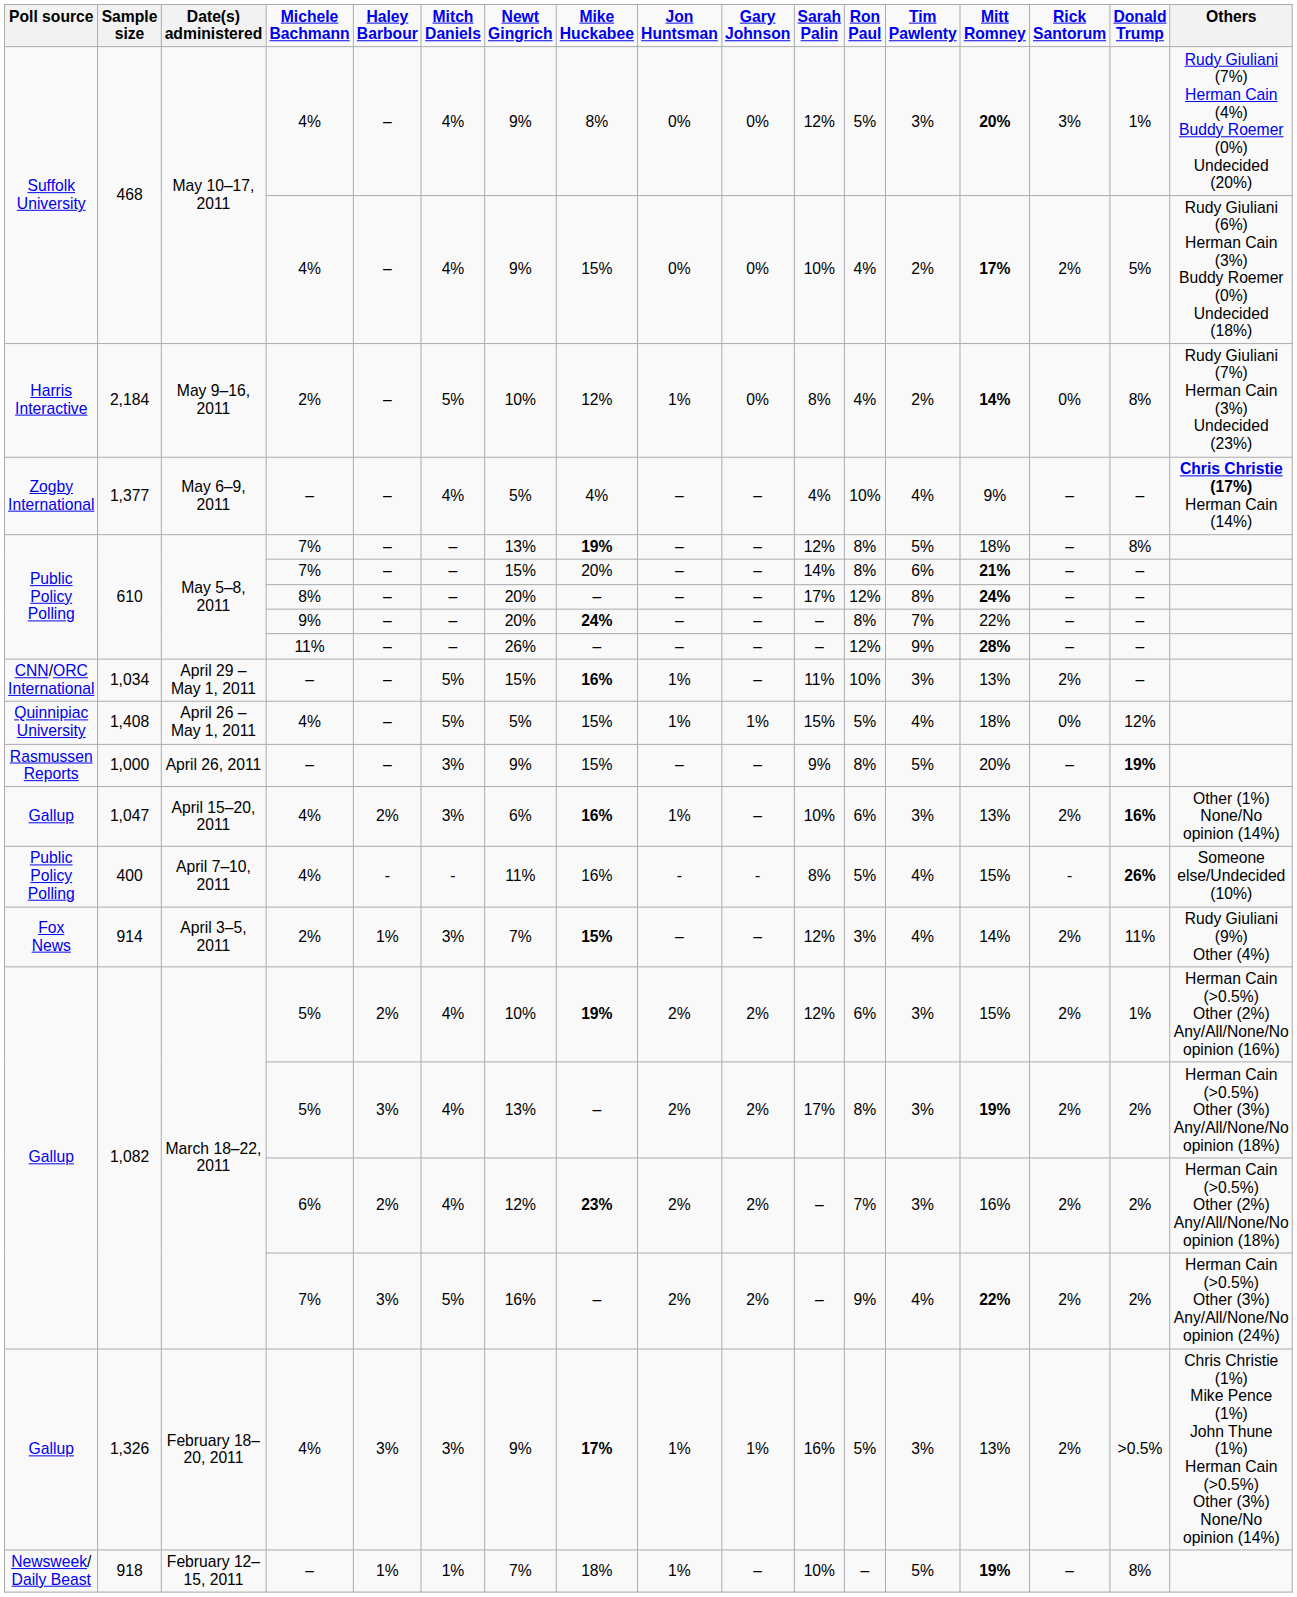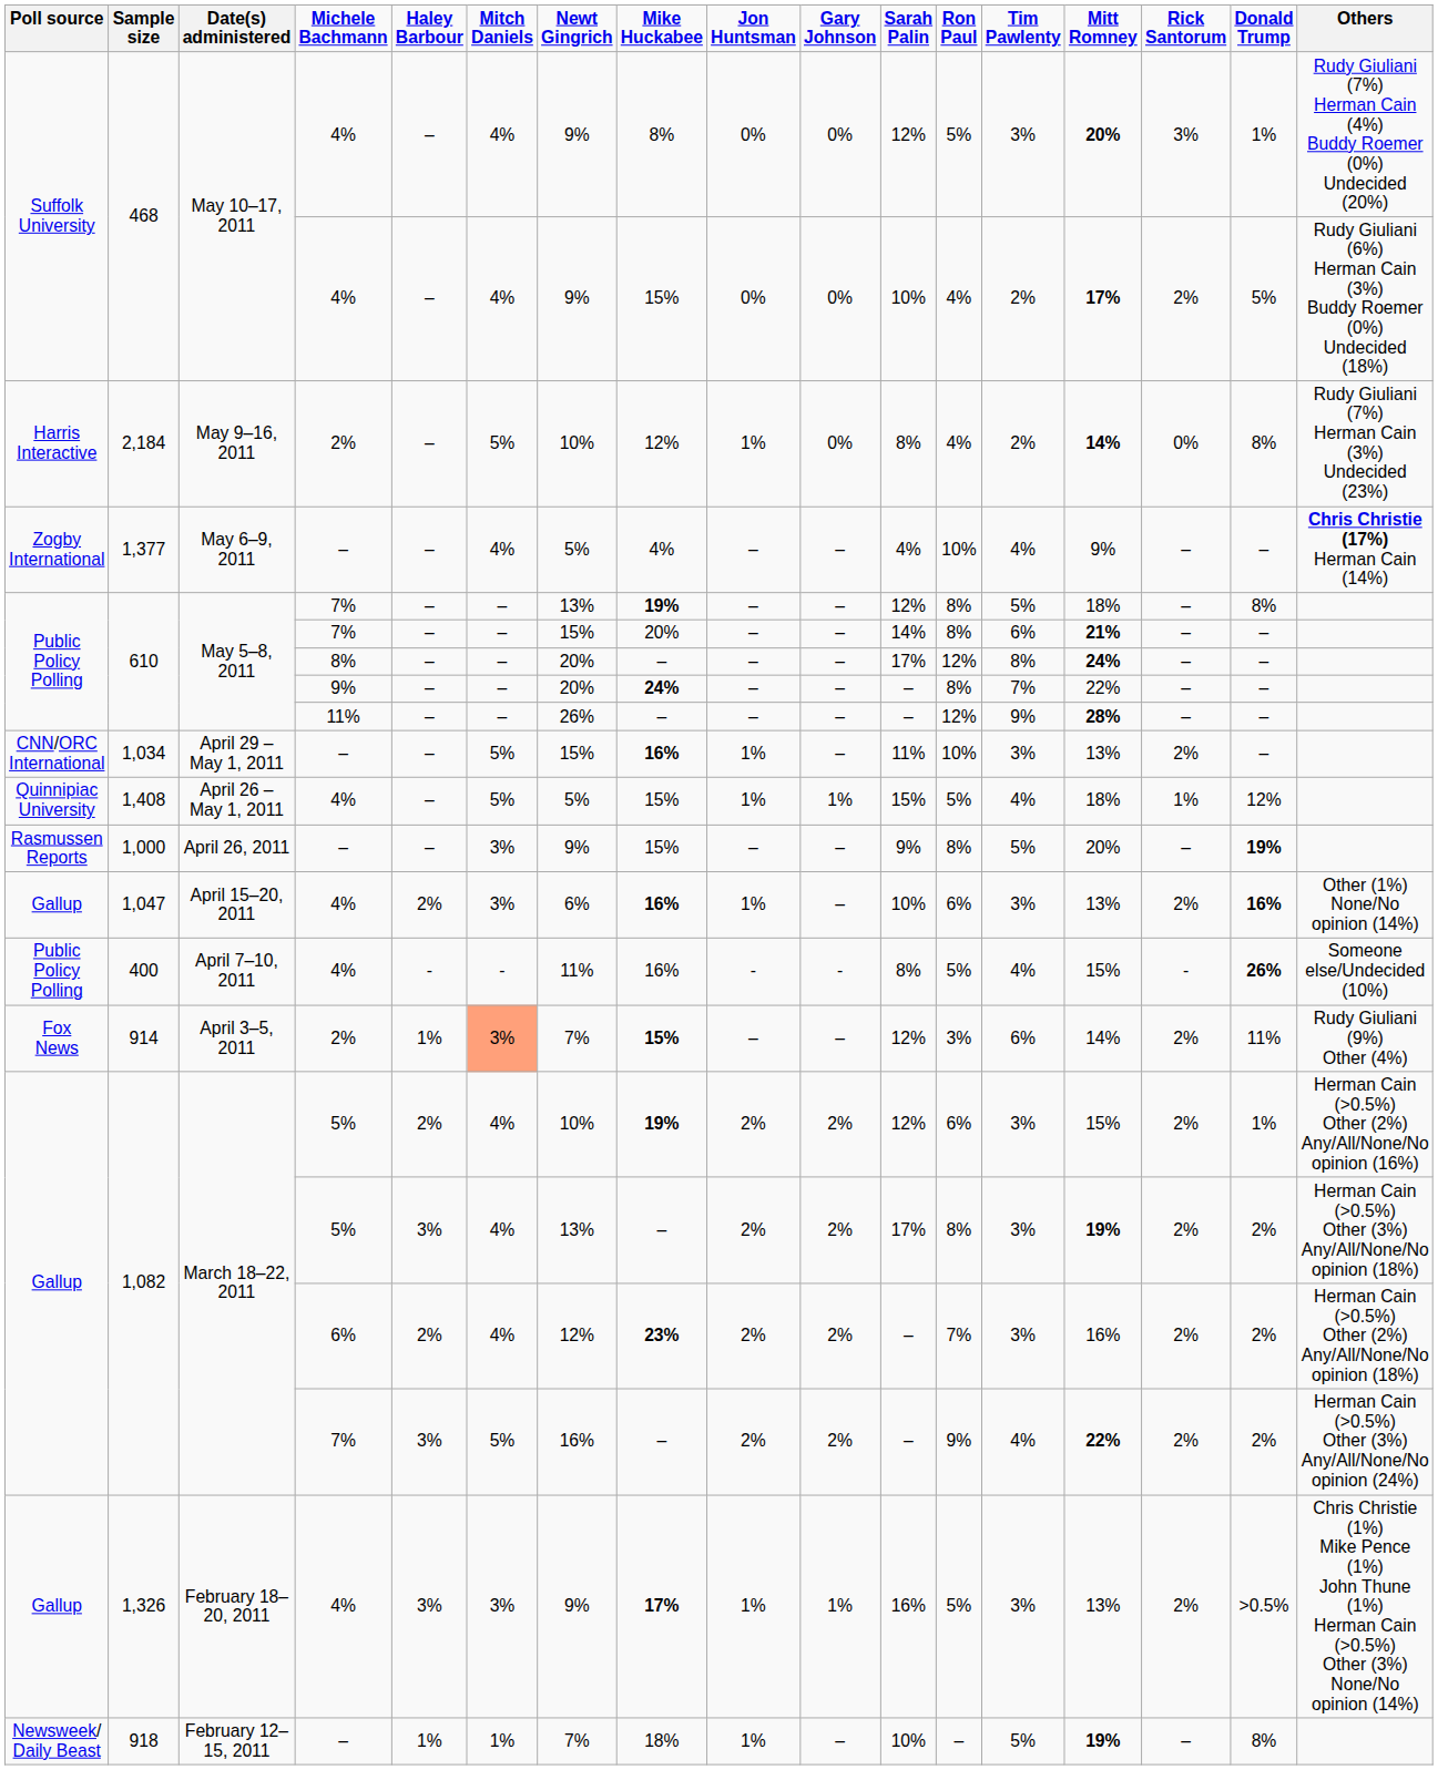 <table class="wikitable" style="text-align:center">
 <tr valign=top>
 <th style="width:100px;">Poll source</th>
 <th>Sample<br>size</th>
 <th>Date(s)<br> administered</th>
 <td><strong><a href='#'>Michele<br> Bachmann</a></strong></td>
 <td><strong><a href='#'>Haley<br> Barbour</a></strong></td>
 <td><strong><a href='#'>Mitch<br> Daniels</a></strong></td>
 <td><strong><a href='#'>Newt<br> Gingrich</a></strong></td>
 <td><strong><a href='#'>Mike<br> Huckabee</a></strong></td>
 <td><strong><a href='#'>Jon<br> Huntsman</a></strong></td>
 <td><strong><a href='#'>Gary<br> Johnson</a></strong></td>
 <td><strong><a href='#'>Sarah<br> Palin</a></strong></td>
 <td><strong><a href='#'>Ron<br> Paul</a></strong></td>
 <td><strong><a href='#'>Tim<br> Pawlenty</a></strong></td>
 <td><strong><a href='#'>Mitt<br> Romney</a></strong></td>
 <td><strong><a href='#'>Rick<br> Santorum</a></strong></td>
 <td><strong><a href='#'>Donald<br> Trump</a></strong></td>
 <th>Others</th>
 </tr>
 <tr>
 <td rowspan=2><a href='#'>Suffolk University</a></td>
 <td rowspan=2>468</td>
 <td rowspan=2>May 10–17, 2011</td>
 <td>4%</td>
 <td>–</td>
 <td>4%</td>
 <td>9%</td>
 <td>8%</td>
 <td>0%</td>
 <td>0%</td>
 <td>12%</td>
 <td>5%</td>
 <td>3%</td>
 <td><strong>20%</strong></td>
 <td>3%</td>
 <td>1%</td>
 <td><a href='#'>Rudy Giuliani</a> (7%)<br><a href='#'>Herman Cain</a> (4%)<br><a href='#'>Buddy Roemer</a> (0%)<br>Undecided (20%)</td>
 </tr>
 <tr>
 <td>4%</td>
 <td>–</td>
 <td>4%</td>
 <td>9%</td>
 <td>15%</td>
 <td>0%</td>
 <td>0%</td>
 <td>10%</td>
 <td>4%</td>
 <td>2%</td>
 <td><strong>17%</strong></td>
 <td>2%</td>
 <td>5%</td>
 <td>Rudy Giuliani (6%)<br>Herman Cain (3%)<br>Buddy Roemer (0%)<br>Undecided (18%)</td>
 </tr>
 <tr>
 <td><a href='#'>Harris Interactive</a></td>
 <td>2,184</td>
 <td>May 9–16, 2011</td>
 <td>2%</td>
 <td>–</td>
 <td>5%</td>
 <td>10%</td>
 <td>12%</td>
 <td>1%</td>
 <td>0%</td>
 <td>8%</td>
 <td>4%</td>
 <td>2%</td>
 <td><strong>14%</strong></td>
 <td>0%</td>
 <td>8%</td>
 <td>Rudy Giuliani (7%)<br>Herman Cain (3%)<br>Undecided (23%)</td>
 </tr>
 <tr>
 <td><a href='#'>Zogby<br>International</a></td>
 <td>1,377</td>
 <td>May 6–9, 2011</td>
 <td>–</td>
 <td>–</td>
 <td>4%</td>
 <td>5%</td>
 <td>4%</td>
 <td>–</td>
 <td>–</td>
 <td>4%</td>
 <td>10%</td>
 <td>4%</td>
 <td>9%</td>
 <td>–</td>
 <td>–</td>
 <td><span><strong><a href='#'>Chris Christie</a> (17%)</strong></span><br>Herman Cain (14%)</td>
 </tr>
 <tr>
 <td rowspan=5><a href='#'>Public Policy Polling</a></td>
 <td rowspan=5>610</td>
 <td rowspan=5>May 5–8, 2011</td>
 <td>7%</td>
 <td>–</td>
 <td>–</td>
 <td>13%</td>
 <td><strong>19%</strong></td>
 <td>–</td>
 <td>–</td>
 <td>12%</td>
 <td>8%</td>
 <td>5%</td>
 <td>18%</td>
 <td>–</td>
 <td>8%</td>
 <td></td>
 </tr>
 <tr>
 <td>7%</td>
 <td>–</td>
 <td>–</td>
 <td>15%</td>
 <td>20%</td>
 <td>–</td>
 <td>–</td>
 <td>14%</td>
 <td>8%</td>
 <td>6%</td>
 <td><strong>21%</strong></td>
 <td>–</td>
 <td>–</td>
 <td></td>
 </tr>
 <tr>
 <td>8%</td>
 <td>–</td>
 <td>–</td>
 <td>20%</td>
 <td>–</td>
 <td>–</td>
 <td>–</td>
 <td>17%</td>
 <td>12%</td>
 <td>8%</td>
 <td><strong>24%</strong></td>
 <td>–</td>
 <td>–</td>
 <td></td>
 </tr>
 <tr>
 <td>9%</td>
 <td>–</td>
 <td>–</td>
 <td>20%</td>
 <td><strong>24%</strong></td>
 <td>–</td>
 <td>–</td>
 <td>–</td>
 <td>8%</td>
 <td>7%</td>
 <td>22%</td>
 <td>–</td>
 <td>–</td>
 <td></td>
 </tr>
 <tr>
 <td>11%</td>
 <td>–</td>
 <td>–</td>
 <td>26%</td>
 <td>–</td>
 <td>–</td>
 <td>–</td>
 <td>–</td>
 <td>12%</td>
 <td>9%</td>
 <td><strong>28%</strong></td>
 <td>–</td>
 <td>–</td>
 <td></td>
 </tr>
 <tr>
 <td><a href='#'>CNN</a>/<a href='#'>ORC International</a></td>
 <td>1,034</td>
 <td>April 29 – May 1, 2011</td>
 <td>–</td>
 <td>–</td>
 <td>5%</td>
 <td>15%</td>
 <td><strong>16%</strong></td>
 <td>1%</td>
 <td>–</td>
 <td>11%</td>
 <td>10%</td>
 <td>3%</td>
 <td>13%</td>
 <td>2%</td>
 <td>–</td>
 <td></td>
 </tr>
 <tr>
 <td><a href='#'>Quinnipiac<br>University</a></td>
 <td>1,408</td>
 <td>April 26 – May 1, 2011</td>
 <td>4%</td>
 <td>–</td>
 <td>5%</td>
 <td>5%</td>
 <td>15%</td>
 <td>1%</td>
 <td>1%</td>
 <td>15%</td>
 <td>5%</td>
 <td>4%</td>
 <td>18%</td>
-<td>0%</td>
+<td>1%</td>
 <td>12%</td>
 <td></td>
 </tr>
 <tr>
 <td><a href='#'>Rasmussen<br>Reports</a></td>
 <td>1,000</td>
 <td>April 26, 2011</td>
 <td>–</td>
 <td>–</td>
 <td>3%</td>
 <td>9%</td>
 <td>15%</td>
 <td>–</td>
 <td>–</td>
 <td>9%</td>
 <td>8%</td>
 <td>5%</td>
 <td>20%</td>
 <td>–</td>
 <td><strong>19%</strong></td>
 <td></td>
 </tr>
 <tr>
 <td><a href='#'>Gallup</a></td>
 <td>1,047</td>
 <td>April 15–20, 2011</td>
 <td>4%</td>
 <td>2%</td>
 <td>3%</td>
 <td>6%</td>
 <td><strong>16%</strong></td>
 <td>1%</td>
 <td>–</td>
 <td>10%</td>
 <td>6%</td>
 <td>3%</td>
 <td>13%</td>
 <td>2%</td>
 <td><strong>16%</strong></td>
 <td>Other (1%)<br>None/No opinion (14%)</td>
 </tr>
 <tr>
 <td><a href='#'>Public Policy Polling</a></td>
 <td>400</td>
 <td>April 7–10, 2011</td>
 <td>4%</td>
 <td>-</td>
 <td>-</td>
 <td>11%</td>
 <td>16%</td>
 <td>-</td>
 <td>-</td>
 <td>8%</td>
 <td>5%</td>
 <td>4%</td>
 <td>15%</td>
 <td>-</td>
 <td><strong>26%</strong></td>
 <td>Someone else/Undecided (10%)</td>
 </tr>
 <tr>
 <td><a href='#'>Fox<br>News</a></td>
 <td>914</td>
 <td>April 3–5, 2011</td>
 <td>2%</td>
 <td>1%</td>
-<td>3%</td>
+<td style="background: lightsalmon;">3%</td>
 <td>7%</td>
 <td><strong>15%</strong></td>
 <td>–</td>
 <td>–</td>
 <td>12%</td>
 <td>3%</td>
-<td>4%</td>
+<td>6%</td>
 <td>14%</td>
 <td>2%</td>
 <td>11%</td>
 <td>Rudy Giuliani (9%)<br>Other (4%)</td>
 </tr>
 <tr>
 <td rowspan=4><a href='#'>Gallup</a></td>
 <td rowspan=4>1,082</td>
 <td rowspan=4>March 18–22, 2011</td>
 <td>5%</td>
 <td>2%</td>
 <td>4%</td>
 <td>10%</td>
 <td><strong>19%</strong></td>
 <td>2%</td>
 <td>2%</td>
 <td>12%</td>
 <td>6%</td>
 <td>3%</td>
 <td>15%</td>
 <td>2%</td>
 <td>1%</td>
 <td>Herman Cain (>0.5%)<br>Other (2%)<br>Any/All/None/No opinion (16%)</td>
 </tr>
 <tr>
 <td>5%</td>
 <td>3%</td>
 <td>4%</td>
 <td>13%</td>
 <td>–</td>
 <td>2%</td>
 <td>2%</td>
 <td>17%</td>
 <td>8%</td>
 <td>3%</td>
 <td><strong>19%</strong></td>
 <td>2%</td>
 <td>2%</td>
 <td>Herman Cain (>0.5%)<br>Other (3%)<br>Any/All/None/No opinion (18%)</td>
 </tr>
 <tr>
 <td>6%</td>
 <td>2%</td>
 <td>4%</td>
 <td>12%</td>
 <td><strong>23%</strong></td>
 <td>2%</td>
 <td>2%</td>
 <td>–</td>
 <td>7%</td>
 <td>3%</td>
 <td>16%</td>
 <td>2%</td>
 <td>2%</td>
 <td>Herman Cain (>0.5%)<br>Other (2%)<br>Any/All/None/No opinion (18%)</td>
 </tr>
 <tr>
 <td>7%</td>
 <td>3%</td>
 <td>5%</td>
 <td>16%</td>
 <td>–</td>
 <td>2%</td>
 <td>2%</td>
 <td>–</td>
 <td>9%</td>
 <td>4%</td>
 <td><strong>22%</strong></td>
 <td>2%</td>
 <td>2%</td>
 <td>Herman Cain (>0.5%)<br>Other (3%)<br>Any/All/None/No opinion (24%)</td>
 </tr>
 <tr>
 <td><a href='#'>Gallup</a></td>
 <td>1,326</td>
 <td>February 18–20, 2011</td>
 <td>4%</td>
 <td>3%</td>
 <td>3%</td>
 <td>9%</td>
 <td><strong>17%</strong></td>
 <td>1%</td>
 <td>1%</td>
 <td>16%</td>
 <td>5%</td>
 <td>3%</td>
 <td>13%</td>
 <td>2%</td>
 <td>>0.5%</td>
 <td>Chris Christie (1%)<br>Mike Pence (1%)<br>John Thune (1%)<br>Herman Cain (>0.5%)<br>Other (3%)<br>None/No opinion (14%)</td>
 </tr>
 <tr>
 <td><a href='#'>Newsweek</a>/<a href='#'><br>Daily Beast</a></td>
 <td>918</td>
 <td>February 12–15, 2011</td>
 <td>–</td>
 <td>1%</td>
 <td>1%</td>
 <td>7%</td>
 <td>18%</td>
 <td>1%</td>
 <td>–</td>
 <td>10%</td>
 <td>–</td>
 <td>5%</td>
 <td><strong>19%</strong></td>
 <td>–</td>
 <td>8%</td>
 <td></td>
 </tr>
 </table>
